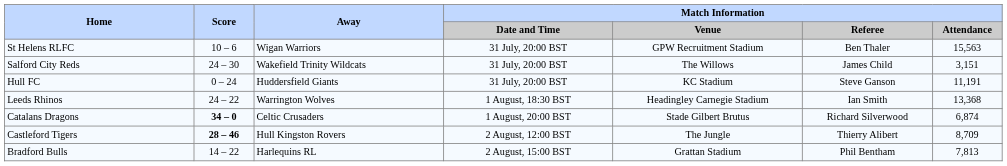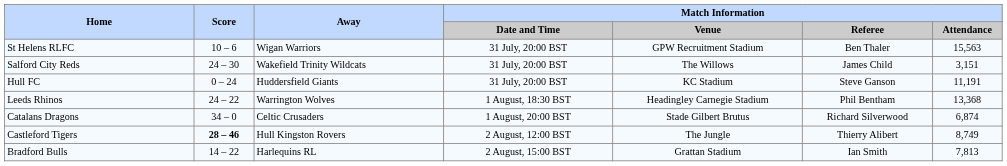 <table border=1 style="border-collapse:collapse; font-size:80%; text-align:center;" cellpadding=3 cellspacing=0 width=100%>
 <tr bgcolor=#C1D8FF>
 <th rowspan=2 width=19%>Home</th>
 <th rowspan=2 width=6%>Score</th>
 <th rowspan=2 width=19%>Away</th>
 <th colspan=6>Match Information</th>
 </tr>
 <tr bgcolor=#CCCCCC>
 <th width=17%>Date and Time</th>
 <th width=19%>Venue</th>
 <th width=13%>Referee</th>
 <th width=7%>Attendance</th>
 </tr>
 <tr bgcolor=#F5FAFF>
 <td align=left> St Helens RLFC</td>
 <td>10 – 6</td>
 <td align=left> Wigan Warriors</td>
 <td>31 July, 20:00 BST</td>
 <td>GPW Recruitment Stadium</td>
 <td>Ben Thaler</td>
 <td>15,563</td>
 </tr>
 <tr bgcolor=#F5FAFF>
 <td align=left> Salford City Reds</td>
 <td>24 – 30</td>
 <td align=left> Wakefield Trinity Wildcats</td>
 <td>31 July, 20:00 BST</td>
 <td>The Willows</td>
 <td>James Child</td>
 <td>3,151</td>
 </tr>
 <tr bgcolor=#F5FAFF>
 <td align=left> Hull FC</td>
 <td>0 – 24</td>
 <td align=left> Huddersfield Giants</td>
 <td>31 July, 20:00 BST</td>
 <td>KC Stadium</td>
 <td>Steve Ganson</td>
 <td>11,191</td>
 </tr>
 <tr bgcolor=#F5FAFF>
 <td align=left> Leeds Rhinos</td>
 <td>24 – 22</td>
 <td align=left> Warrington Wolves</td>
 <td>1 August, 18:30 BST</td>
 <td>Headingley Carnegie Stadium</td>
-<td>Ian Smith</td>
+<td>Phil Bentham</td>
 <td>13,368</td>
 </tr>
 <tr bgcolor=#F5FAFF>
 <td align=left> Catalans Dragons</td>
-<td><strong>34 – 0</strong></td>
+<td>34 – 0</td>
 <td align=left> Celtic Crusaders</td>
 <td>1 August, 20:00 BST</td>
 <td>Stade Gilbert Brutus</td>
 <td>Richard Silverwood</td>
 <td>6,874</td>
 </tr>
 <tr bgcolor=#F5FAFF>
 <td align=left> Castleford Tigers</td>
 <td><strong>28 – 46</strong></td>
 <td align=left> Hull Kingston Rovers</td>
 <td>2 August, 12:00 BST</td>
 <td>The Jungle</td>
 <td>Thierry Alibert</td>
-<td>8,709</td>
+<td>8,749</td>
 </tr>
 <tr bgcolor=#F5FAFF>
 <td align=left> Bradford Bulls</td>
 <td>14 – 22</td>
 <td align=left> Harlequins RL</td>
 <td>2 August, 15:00 BST</td>
 <td>Grattan Stadium</td>
-<td>Phil Bentham</td>
+<td>Ian Smith</td>
 <td>7,813</td>
 </tr>
 </table>
